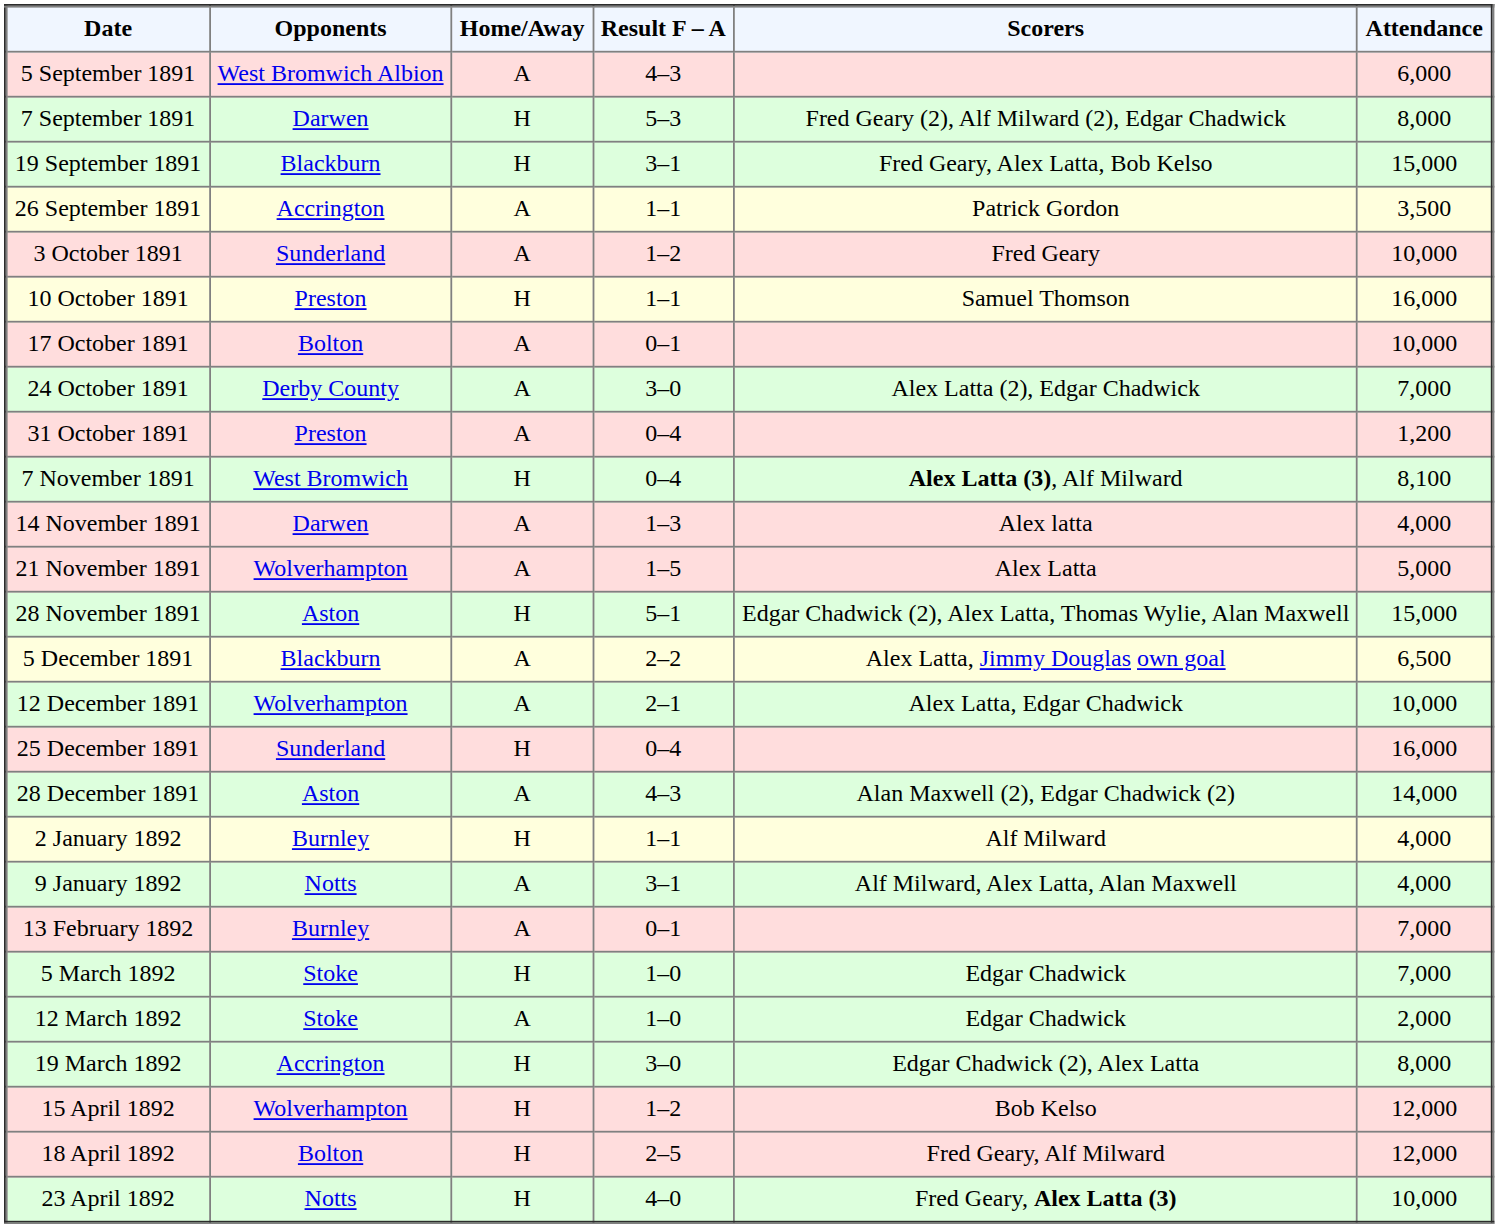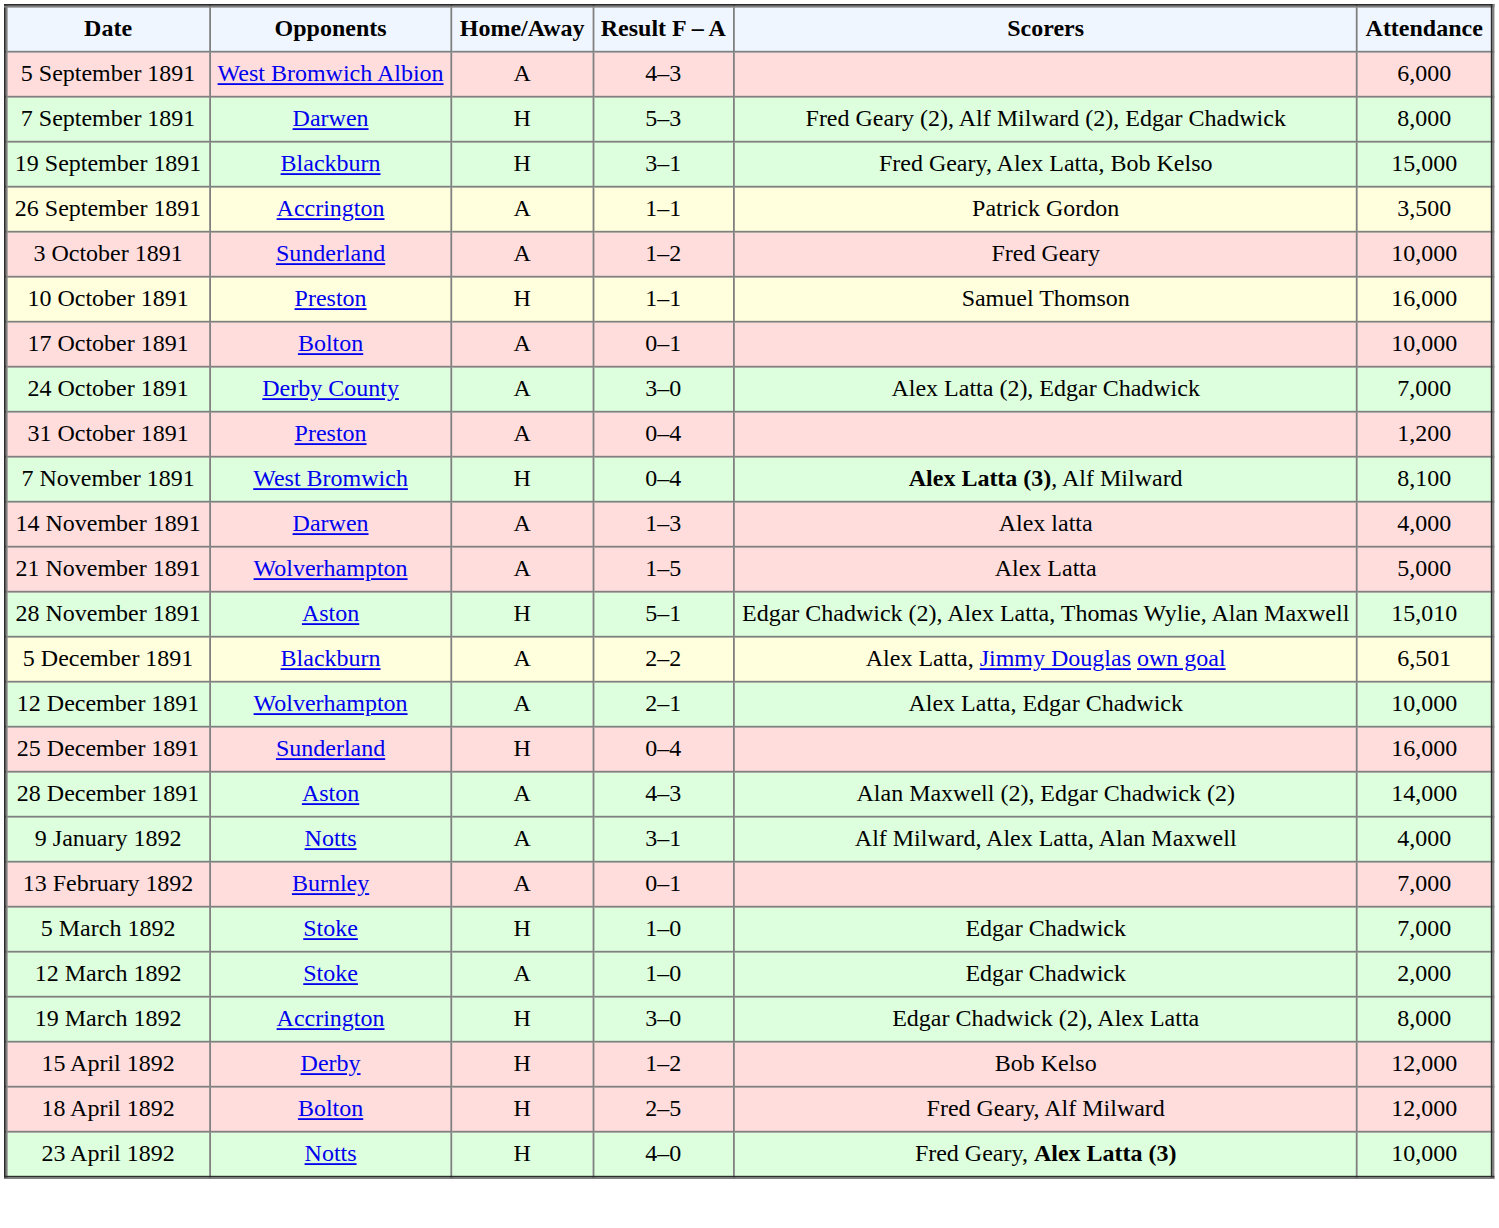 <table border="2" cellpadding="4" style="border-collapse:collapse; text-align:center; font-size:smaller;">
 <tr style="background:#f0f6ff;">
 <th><strong>Date</strong></th>
 <th><strong>Opponents</strong></th>
 <th><strong>Home/Away</strong></th>
 <th><strong>Result  F – A</strong></th>
 <th><strong>Scorers</strong></th>
 <th><strong>Attendance</strong></th>
 </tr>
 <tr bgcolor="#ffdddd">
 <td>5 September 1891</td>
 <td><a href='#'>West Bromwich Albion</a></td>
 <td>A</td>
 <td>4–3</td>
 <td></td>
 <td>6,000</td>
 </tr>
 <tr bgcolor="#ddffdd">
 <td>7 September 1891</td>
 <td><a href='#'>Darwen</a></td>
 <td>H</td>
 <td>5–3</td>
 <td>Fred Geary (2), Alf Milward (2), Edgar Chadwick</td>
 <td>8,000</td>
 </tr>
 <tr bgcolor="#ddffdd">
 <td>19 September 1891</td>
 <td><a href='#'>Blackburn</a></td>
 <td>H</td>
 <td>3–1</td>
 <td>Fred Geary, Alex Latta, Bob Kelso</td>
 <td>15,000</td>
 </tr>
 <tr bgcolor="#ffffdd">
 <td>26 September 1891</td>
 <td><a href='#'>Accrington</a></td>
 <td>A</td>
 <td>1–1</td>
 <td>Patrick Gordon</td>
 <td>3,500</td>
 </tr>
 <tr bgcolor="ffdddd">
 <td>3 October 1891</td>
 <td><a href='#'>Sunderland</a></td>
 <td>A</td>
 <td>1–2</td>
 <td>Fred Geary</td>
 <td>10,000</td>
 </tr>
 <tr bgcolor="#ffffdd">
 <td>10 October 1891</td>
 <td><a href='#'>Preston</a></td>
 <td>H</td>
 <td>1–1</td>
 <td>Samuel Thomson</td>
 <td>16,000</td>
 </tr>
 <tr bgcolor="#ffdddd">
 <td>17 October 1891</td>
 <td><a href='#'>Bolton</a></td>
 <td>A</td>
 <td>0–1</td>
 <td></td>
 <td>10,000</td>
 </tr>
 <tr bgcolor="#ddffdd">
 <td>24 October 1891</td>
 <td><a href='#'>Derby County</a></td>
 <td>A</td>
 <td>3–0</td>
 <td>Alex Latta (2), Edgar Chadwick</td>
 <td>7,000</td>
 </tr>
 <tr bgcolor="#ffdddd">
 <td>31 October 1891</td>
 <td><a href='#'>Preston</a></td>
 <td>A</td>
 <td>0–4</td>
 <td></td>
 <td>1,200</td>
 </tr>
 <tr bgcolor="#ddffdd">
 <td>7 November 1891</td>
 <td><a href='#'>West Bromwich</a></td>
 <td>H</td>
 <td>0–4</td>
 <td><strong>Alex Latta (3)</strong>, Alf Milward</td>
 <td>8,100</td>
 </tr>
 <tr bgcolor="#ffdddd">
 <td>14 November 1891</td>
 <td><a href='#'>Darwen</a></td>
 <td>A</td>
 <td>1–3</td>
 <td>Alex latta</td>
 <td>4,000</td>
 </tr>
 <tr bgcolor="ffdddd">
 <td>21 November 1891</td>
 <td><a href='#'>Wolverhampton</a></td>
 <td>A</td>
 <td>1–5</td>
 <td>Alex Latta</td>
 <td>5,000</td>
 </tr>
 <tr bgcolor="#ddffdd">
 <td>28 November 1891</td>
 <td><a href='#'>Aston</a></td>
 <td>H</td>
 <td>5–1</td>
 <td>Edgar Chadwick (2), Alex Latta, Thomas Wylie, Alan Maxwell</td>
-<td>15,000</td>
+<td>15,010</td>
 </tr>
 <tr bgcolor="#ffffdd">
 <td>5 December 1891</td>
 <td><a href='#'>Blackburn</a></td>
 <td>A</td>
 <td>2–2</td>
 <td>Alex Latta, <a href='#'>Jimmy Douglas</a> <a href='#'>own goal</a></td>
-<td>6,500</td>
+<td>6,501</td>
 </tr>
 <tr bgcolor="#ddffdd">
 <td>12 December 1891</td>
 <td><a href='#'>Wolverhampton</a></td>
 <td>A</td>
 <td>2–1</td>
 <td>Alex Latta, Edgar Chadwick</td>
 <td>10,000</td>
 </tr>
 <tr bgcolor="#ffdddd">
 <td>25 December 1891</td>
 <td><a href='#'>Sunderland</a></td>
 <td>H</td>
 <td>0–4</td>
 <td></td>
 <td>16,000</td>
 </tr>
 <tr bgcolor="#ddffdd">
 <td>28 December 1891</td>
 <td><a href='#'>Aston</a></td>
 <td>A</td>
 <td>4–3</td>
 <td>Alan Maxwell (2), Edgar Chadwick (2)</td>
 <td>14,000</td>
-</tr>
-<tr bgcolor="#ffffdd">
-<td>2 January 1892</td>
-<td><a href='#'>Burnley</a></td>
-<td>H</td>
-<td>1–1</td>
-<td>Alf Milward</td>
-<td>4,000</td>
 </tr>
 <tr bgcolor="#ddffdd">
 <td>9 January 1892</td>
 <td><a href='#'>Notts</a></td>
 <td>A</td>
 <td>3–1</td>
 <td>Alf Milward, Alex Latta, Alan Maxwell</td>
 <td>4,000</td>
 </tr>
 <tr bgcolor="#ffdddd">
 <td>13 February 1892</td>
 <td><a href='#'>Burnley</a></td>
 <td>A</td>
 <td>0–1</td>
 <td></td>
 <td>7,000</td>
 </tr>
 <tr bgcolor="#ddffdd">
 <td>5 March 1892</td>
 <td><a href='#'>Stoke</a></td>
 <td>H</td>
 <td>1–0</td>
 <td>Edgar Chadwick</td>
 <td>7,000</td>
 </tr>
 <tr bgcolor="#ddffdd">
 <td>12 March 1892</td>
 <td><a href='#'>Stoke</a></td>
 <td>A</td>
 <td>1–0</td>
 <td>Edgar Chadwick</td>
 <td>2,000</td>
 </tr>
 <tr bgcolor="#ddffdd">
 <td>19 March 1892</td>
 <td><a href='#'>Accrington</a></td>
 <td>H</td>
 <td>3–0</td>
 <td>Edgar Chadwick (2), Alex Latta</td>
 <td>8,000</td>
 </tr>
 <tr bgcolor="#ffdddd">
 <td>15 April 1892</td>
-<td><a href='#'>Wolverhampton</a></td>
+<td><a href='#'>Derby</a></td>
 <td>H</td>
 <td>1–2</td>
 <td>Bob Kelso</td>
 <td>12,000</td>
 </tr>
 <tr bgcolor="#ffdddd">
 <td>18 April 1892</td>
 <td><a href='#'>Bolton</a></td>
 <td>H</td>
 <td>2–5</td>
 <td>Fred Geary, Alf Milward</td>
 <td>12,000</td>
 </tr>
 <tr bgcolor="#ddffdd">
 <td>23 April 1892</td>
 <td><a href='#'>Notts</a></td>
 <td>H</td>
 <td>4–0</td>
 <td>Fred Geary, <strong>Alex Latta (3)</strong></td>
 <td>10,000</td>
 </tr>
 </table>
